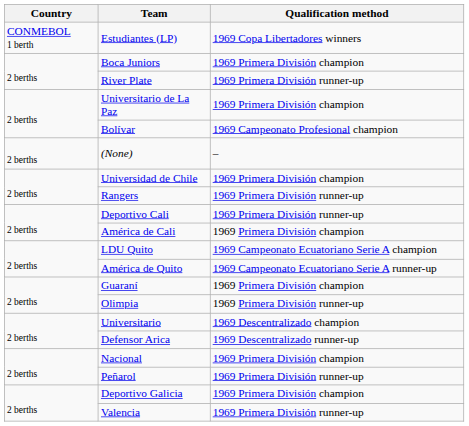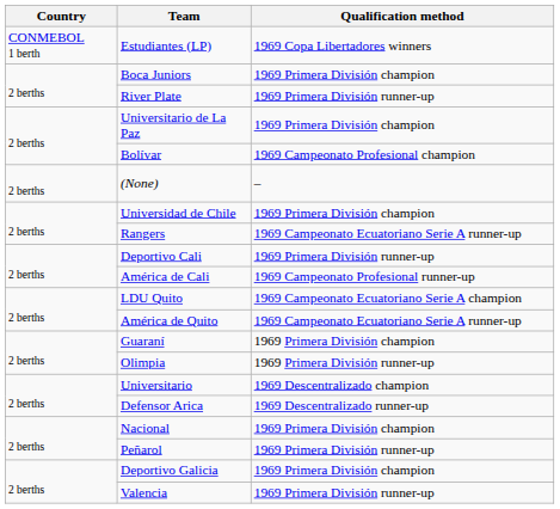 <table class="wikitable">
 <tr>
 <th width=125>Country</th>
 <th width=150>Team</th>
 <th width=350>Qualification method</th>
 </tr>
 <tr>
 <td><a href='#'>CONMEBOL</a><br><small>1 berth</small></td>
 <td><a href='#'>Estudiantes (LP)</a></td>
 <td><a href='#'>1969 Copa Libertadores</a> winners</td>
 </tr>
 <tr>
 <td rowspan="2"><br><small>2 berths</small></td>
 <td><a href='#'>Boca Juniors</a></td>
 <td><a href='#'>1969 Primera División</a> champion</td>
 </tr>
 <tr>
 <td><a href='#'>River Plate</a></td>
 <td><a href='#'>1969 Primera División</a> runner-up</td>
 </tr>
 <tr>
 <td rowspan="2"><br><small>2 berths</small></td>
 <td><a href='#'>Universitario de La Paz</a></td>
 <td><a href='#'>1969 Primera División</a> champion</td>
 </tr>
 <tr>
 <td><a href='#'>Bolívar</a></td>
 <td><a href='#'>1969 Campeonato Profesional</a> champion</td>
 </tr>
 <tr>
 <td><br><small>2 berths</small></td>
 <td><em>(None)</em> </td>
 <td>–</td>
 </tr>
 <tr>
 <td rowspan="2"><br><small>2 berths</small></td>
 <td><a href='#'>Universidad de Chile</a></td>
 <td><a href='#'>1969 Primera División</a> champion</td>
 </tr>
 <tr>
 <td><a href='#'>Rangers</a></td>
-<td><a href='#'>1969 Primera División</a> runner-up</td>
+<td><a href='#'>1969 Campeonato Ecuatoriano Serie A</a> runner-up</td>
 </tr>
 <tr>
 <td rowspan="2"><br><small>2 berths</small></td>
 <td><a href='#'>Deportivo Cali</a></td>
 <td><a href='#'>1969 Primera División</a> runner-up</td>
 </tr>
 <tr>
 <td><a href='#'>América de Cali</a></td>
-<td>1969 <a href='#'>Primera División</a> champion</td>
+<td><a href='#'>1969 Campeonato Profesional</a> runner-up</td>
 </tr>
 <tr>
 <td rowspan="2"><br><small>2 berths</small></td>
 <td><a href='#'>LDU Quito</a></td>
 <td><a href='#'>1969 Campeonato Ecuatoriano Serie A</a> champion</td>
 </tr>
 <tr>
 <td><a href='#'>América de Quito</a></td>
 <td><a href='#'>1969 Campeonato Ecuatoriano Serie A</a> runner-up</td>
 </tr>
 <tr>
 <td rowspan="2"><br><small>2 berths</small></td>
 <td><a href='#'>Guaraní</a></td>
 <td>1969 <a href='#'>Primera División</a> champion</td>
 </tr>
 <tr>
 <td><a href='#'>Olimpia</a></td>
 <td>1969 <a href='#'>Primera División</a> runner-up</td>
 </tr>
 <tr>
 <td rowspan="2"><br><small>2 berths</small></td>
 <td><a href='#'>Universitario</a></td>
 <td><a href='#'>1969 Descentralizado</a> champion</td>
 </tr>
 <tr>
 <td><a href='#'>Defensor Arica</a></td>
 <td><a href='#'>1969 Descentralizado</a> runner-up</td>
 </tr>
 <tr>
 <td rowspan="2"><br><small>2 berths</small></td>
 <td><a href='#'>Nacional</a></td>
 <td><a href='#'>1969 Primera División</a> champion</td>
 </tr>
 <tr>
 <td><a href='#'>Peñarol</a></td>
 <td><a href='#'>1969 Primera División</a> runner-up</td>
 </tr>
 <tr>
 <td rowspan="2"><br><small>2 berths</small></td>
 <td><a href='#'>Deportivo Galicia</a></td>
 <td><a href='#'>1969 Primera División</a> champion</td>
 </tr>
 <tr>
 <td><a href='#'>Valencia</a></td>
 <td><a href='#'>1969 Primera División</a> runner-up</td>
 </tr>
 </table>
